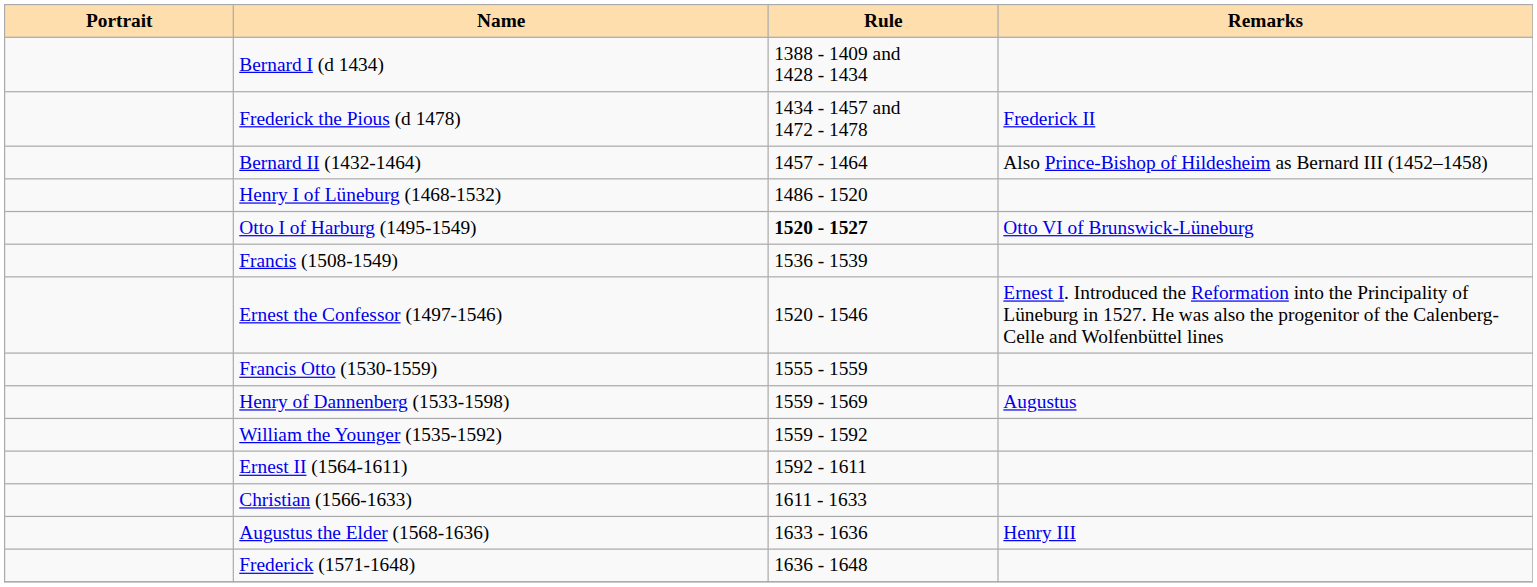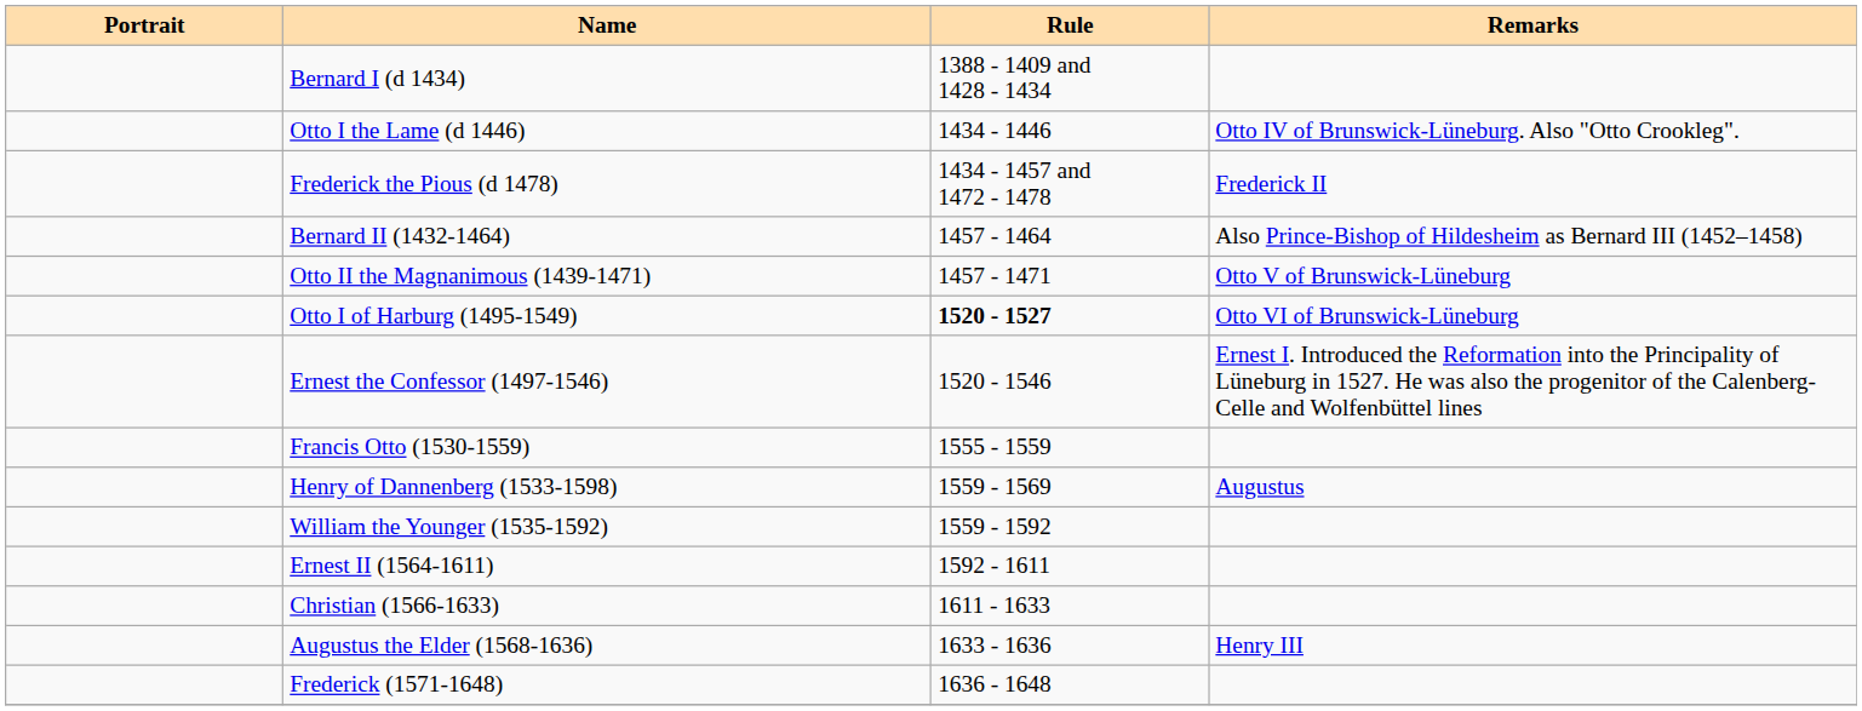 <table width = "100%" border = 1 border="1" cellpadding="4" cellspacing="0" style="margin: 0.5em 1em 0.5em 0; background: #f9f9f9; border: 1px #aaa solid; border-collapse: collapse;">
 <tr>
 <th width = "15%" bgcolor = "#FFDEAD">Portrait</th>
 <th width = "35%" bgcolor = "#FFDEAD">Name</th>
 <th width = "15%" bgcolor = "#FFDEAD">Rule</th>
 <th width = "35%" bgcolor = "#FFDEAD">Remarks</th>
 </tr>
 <tr>
 <td></td>
 <td><a href='#'>Bernard I</a> (d 1434)</td>
 <td>1388 - 1409 and<br>1428 - 1434</td>
 <td></td>
 </tr>
 <tr>
 <td></td>
+<td><a href='#'>Otto I the Lame</a> (d 1446)</td>
+<td>1434 - 1446</td>
+<td><a href='#'>Otto IV of Brunswick-Lüneburg</a>. Also "Otto Crookleg".</td>
+</tr>
+<tr>
+<td></td>
 <td><a href='#'>Frederick the Pious</a> (d 1478)</td>
 <td>1434 - 1457 and<br>1472 - 1478</td>
 <td><a href='#'>Frederick II</a></td>
 </tr>
 <tr>
 <td></td>
 <td><a href='#'>Bernard II</a> (1432-1464)</td>
 <td>1457 - 1464</td>
 <td>Also <a href='#'>Prince-Bishop of Hildesheim</a> as Bernard III (1452–1458)</td>
 </tr>
 <tr>
 <td></td>
-<td><a href='#'>Henry I of Lüneburg</a> (1468-1532)</td>
-<td>1486 - 1520</td>
-<td></td>
+<td><a href='#'>Otto II the Magnanimous</a> (1439-1471)</td>
+<td>1457 - 1471</td>
+<td><a href='#'>Otto V of Brunswick-Lüneburg</a></td>
 </tr>
 <tr>
 <td></td>
 <td><a href='#'>Otto I of Harburg</a> (1495-1549)</td>
 <td><strong>1520 - 1527</strong></td>
 <td><a href='#'>Otto VI of Brunswick-Lüneburg</a></td>
-</tr>
-<tr>
-<td></td>
-<td><a href='#'>Francis</a> (1508-1549)</td>
-<td>1536 - 1539</td>
-<td></td>
 </tr>
 <tr>
 <td></td>
 <td><a href='#'>Ernest the Confessor</a> (1497-1546)</td>
 <td>1520 - 1546</td>
 <td><a href='#'>Ernest I</a>. Introduced the <a href='#'>Reformation</a> into the Principality of Lüneburg in 1527. He was also the progenitor of the Calenberg-Celle and Wolfenbüttel lines</td>
 </tr>
 <tr>
 <td></td>
 <td><a href='#'>Francis Otto</a> (1530-1559)</td>
 <td>1555 - 1559</td>
 <td></td>
 </tr>
 <tr>
 <td></td>
 <td><a href='#'>Henry of Dannenberg</a> (1533-1598)</td>
 <td>1559 - 1569</td>
 <td><a href='#'>Augustus</a></td>
 </tr>
 <tr>
 <td></td>
 <td><a href='#'>William the Younger</a> (1535-1592)</td>
 <td>1559 - 1592</td>
 <td></td>
 </tr>
 <tr>
 <td></td>
 <td><a href='#'>Ernest II</a> (1564-1611)</td>
 <td>1592 - 1611</td>
 <td></td>
 </tr>
 <tr>
 <td></td>
 <td><a href='#'>Christian</a> (1566-1633)</td>
 <td>1611 - 1633</td>
 <td></td>
 </tr>
 <tr>
 <td></td>
 <td><a href='#'>Augustus the Elder</a> (1568-1636)</td>
 <td>1633 - 1636</td>
 <td><a href='#'>Henry III</a></td>
 </tr>
 <tr>
 <td></td>
 <td><a href='#'>Frederick</a> (1571-1648)</td>
 <td>1636 - 1648</td>
 <td></td>
 </tr>
 <tr>
 </tr>
 </table>
